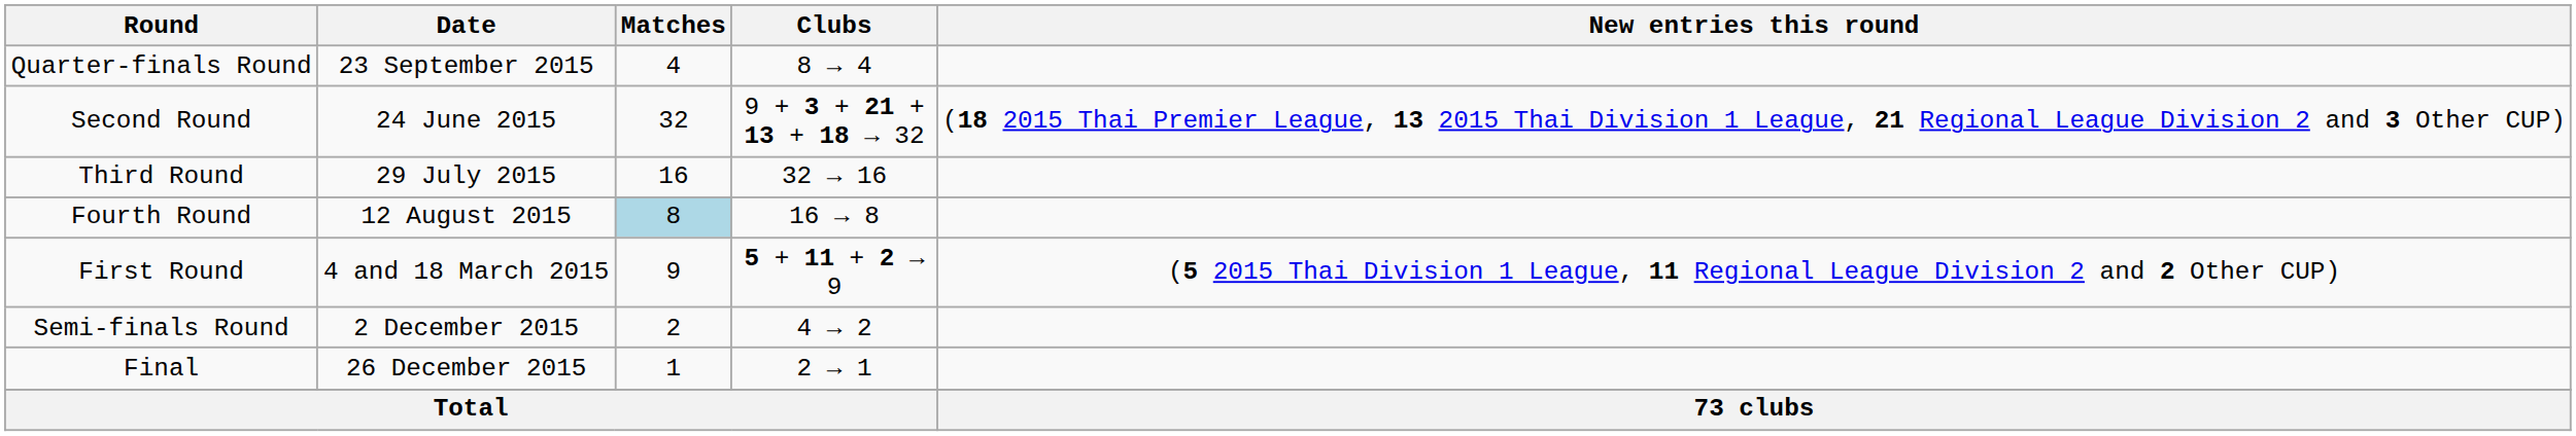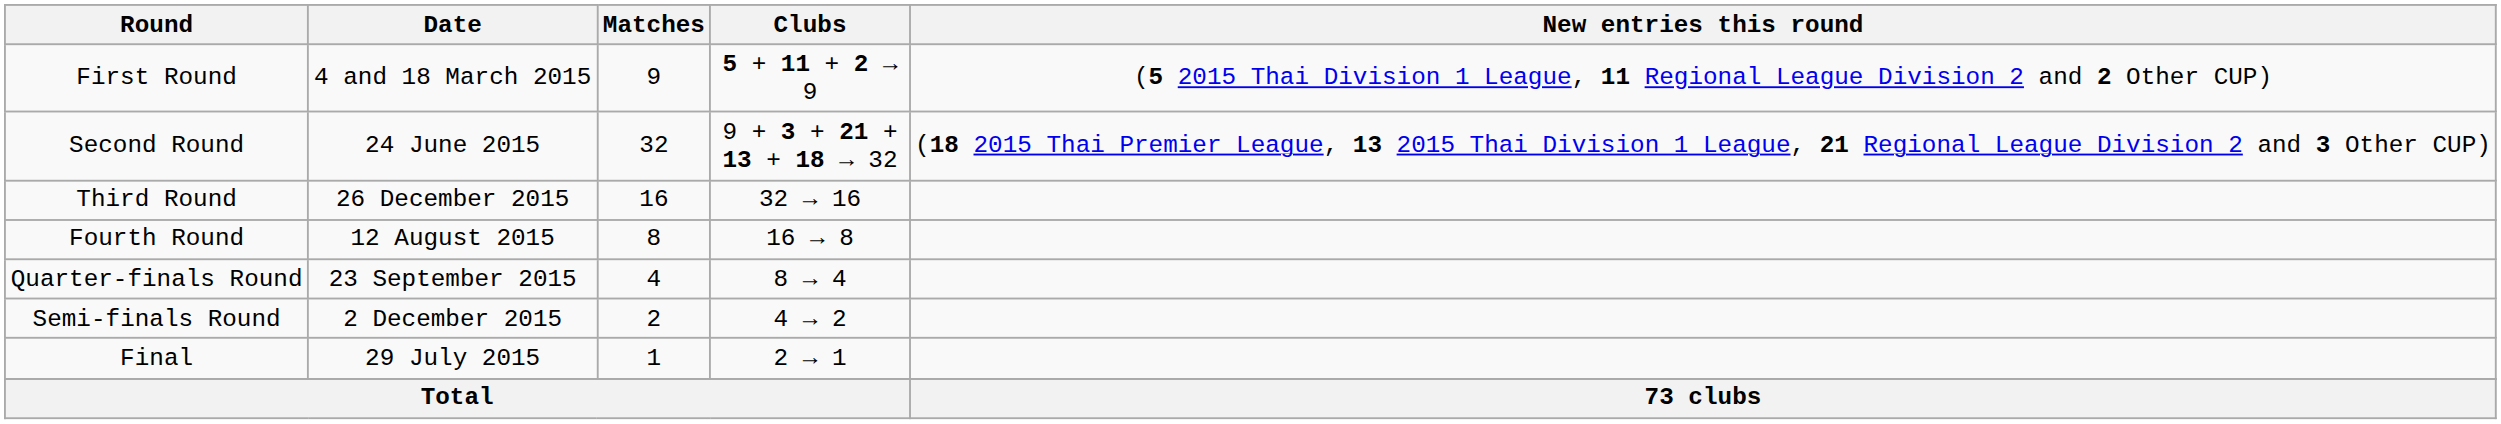 <table class="wikitable">
 <tr>
 <th>Round</th>
 <th>Date</th>
 <th>Matches</th>
 <th width=100>Clubs</th>
 <th>New entries this round</th>
 </tr>
 <tr align=center>
-<td>Quarter-finals Round</td>
-<td>23 September 2015</td>
-<td>4</td>
-<td>8 → 4</td>
-<td></td>
+<td>First Round</td>
+<td>4 and 18 March 2015</td>
+<td>9</td>
+<td><strong>5</strong> + <strong>11</strong> + <strong>2</strong> → 9</td>
+<td>(<strong>5</strong> <a href='#'>2015 Thai Division 1 League</a>, <strong>11</strong> <a href='#'>Regional League Division 2</a> and <strong>2</strong> Other CUP)</td>
 </tr>
 <tr align=center>
 <td>Second Round</td>
 <td>24 June 2015</td>
 <td>32</td>
 <td>9 + <strong>3</strong> + <strong>21</strong> + <strong>13</strong> + <strong>18</strong>  → 32</td>
 <td>(<strong>18</strong> <a href='#'>2015 Thai Premier League</a>, <strong>13</strong> <a href='#'>2015 Thai Division 1 League</a>, <strong>21</strong> <a href='#'>Regional League Division 2</a> and <strong>3 </strong> Other CUP)</td>
 </tr>
 <tr align=center>
 <td>Third Round</td>
-<td>29 July 2015</td>
+<td>26 December 2015</td>
 <td>16</td>
 <td>32 → 16</td>
 <td></td>
 </tr>
 <tr align=center>
 <td>Fourth Round</td>
 <td>12 August 2015</td>
-<td style="background: lightblue;">8</td>
+<td>8</td>
 <td>16 → 8</td>
 <td></td>
 </tr>
 <tr align=center>
-<td>First Round</td>
-<td>4 and 18 March 2015</td>
-<td>9</td>
-<td><strong>5</strong> + <strong>11</strong> + <strong>2</strong> → 9</td>
-<td>(<strong>5</strong> <a href='#'>2015 Thai Division 1 League</a>, <strong>11</strong> <a href='#'>Regional League Division 2</a> and <strong>2</strong> Other CUP)</td>
+<td>Quarter-finals Round</td>
+<td>23 September 2015</td>
+<td>4</td>
+<td>8 → 4</td>
+<td></td>
 </tr>
 <tr align=center>
 <td>Semi-finals Round</td>
 <td>2 December 2015</td>
 <td>2</td>
 <td>4 → 2</td>
 <td></td>
 </tr>
 <tr align=center>
 <td>Final</td>
-<td>26 December 2015</td>
+<td>29 July 2015</td>
 <td>1</td>
 <td>2 → 1</td>
 <td></td>
 </tr>
 <tr align=left|>
 </tr>
 <tr>
 <th colspan=4>Total</th>
 <th>73 clubs</th>
 </tr>
 </table>
